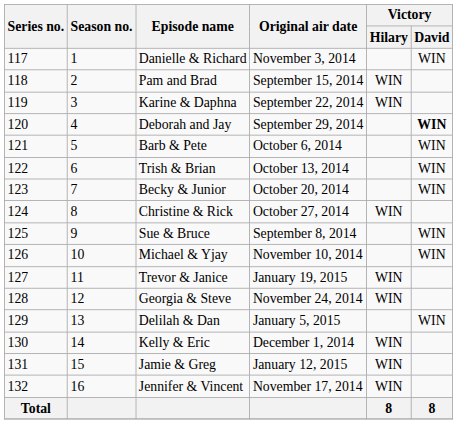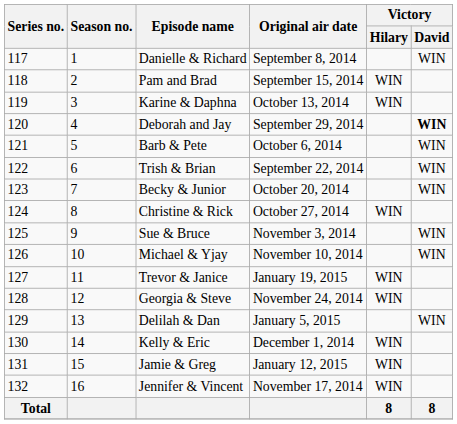 <table class="wikitable">
 <tr>
 <th rowspan=2>Series no.</th>
 <th rowspan=2>Season no.</th>
 <th rowspan=2>Episode name</th>
 <th rowspan=2>Original air date</th>
 <th colspan=2>Victory</th>
 </tr>
 <tr>
 <th>Hilary</th>
 <th>David</th>
 </tr>
 <tr>
 <td>117</td>
 <td>1</td>
 <td>Danielle & Richard</td>
-<td>November 3, 2014</td>
+<td>September 8, 2014</td>
 <td align=center></td>
 <td align=center>WIN</td>
 </tr>
 <tr>
 <td>118</td>
 <td>2</td>
 <td>Pam and Brad</td>
 <td>September 15, 2014</td>
 <td align=center>WIN</td>
 <td align=center></td>
 </tr>
 <tr>
 <td>119</td>
 <td>3</td>
 <td>Karine & Daphna</td>
-<td>September 22, 2014</td>
+<td>October 13, 2014</td>
 <td align=center>WIN</td>
 <td align=center></td>
 </tr>
 <tr>
 <td>120</td>
 <td>4</td>
 <td>Deborah and Jay</td>
 <td>September 29, 2014</td>
 <td align=center></td>
 <td align=center><strong>WIN</strong></td>
 </tr>
 <tr>
 <td>121</td>
 <td>5</td>
 <td>Barb & Pete</td>
 <td>October 6, 2014</td>
 <td align=center></td>
 <td align=center>WIN</td>
 </tr>
 <tr>
 <td>122</td>
 <td>6</td>
 <td>Trish & Brian</td>
-<td>October 13, 2014</td>
+<td>September 22, 2014</td>
 <td align=center></td>
 <td align=center>WIN</td>
 </tr>
 <tr>
 <td>123</td>
 <td>7</td>
 <td>Becky & Junior</td>
 <td>October 20, 2014</td>
 <td align=center></td>
 <td align=center>WIN</td>
 </tr>
 <tr>
 <td>124</td>
 <td>8</td>
 <td>Christine & Rick</td>
 <td>October 27, 2014</td>
 <td align=center>WIN</td>
 <td align=center></td>
 </tr>
 <tr>
 <td>125</td>
 <td>9</td>
 <td>Sue & Bruce</td>
-<td>September 8, 2014</td>
+<td>November 3, 2014</td>
 <td align=center></td>
 <td align=center>WIN</td>
 </tr>
 <tr>
 <td>126</td>
 <td>10</td>
 <td>Michael & Yjay</td>
 <td>November 10, 2014</td>
 <td align=center></td>
 <td align=center>WIN</td>
 </tr>
 <tr>
 <td>127</td>
 <td>11</td>
 <td>Trevor & Janice</td>
 <td>January 19, 2015</td>
 <td align=center>WIN</td>
 <td align=center></td>
 </tr>
 <tr>
 <td>128</td>
 <td>12</td>
 <td>Georgia & Steve</td>
 <td>November 24, 2014</td>
 <td align=center>WIN</td>
 <td align=center></td>
 </tr>
 <tr>
 <td>129</td>
 <td>13</td>
 <td>Delilah & Dan</td>
 <td>January 5, 2015</td>
 <td align=center></td>
 <td align=center>WIN</td>
 </tr>
 <tr>
 <td>130</td>
 <td>14</td>
 <td>Kelly & Eric</td>
 <td>December 1, 2014</td>
 <td align=center>WIN</td>
 <td align=center></td>
 </tr>
 <tr>
 <td>131</td>
 <td>15</td>
 <td>Jamie & Greg</td>
 <td>January 12, 2015</td>
 <td align=center>WIN</td>
 <td align=center></td>
 </tr>
 <tr>
 <td>132</td>
 <td>16</td>
 <td>Jennifer & Vincent</td>
 <td>November 17, 2014</td>
 <td align=center>WIN</td>
 <td align=center></td>
 </tr>
 <tr>
 <th>Total</th>
 <th></th>
 <th></th>
 <th></th>
 <th>8</th>
 <th>8</th>
 </tr>
 <tr>
 </tr>
 </table>
